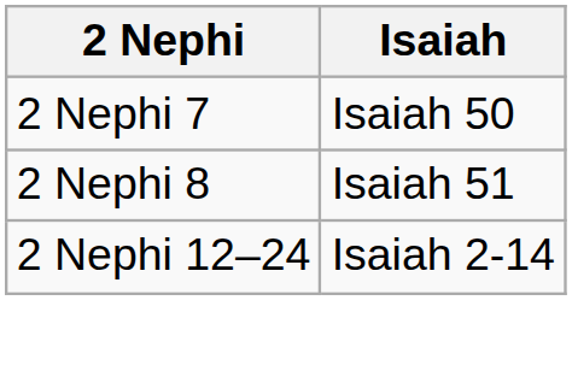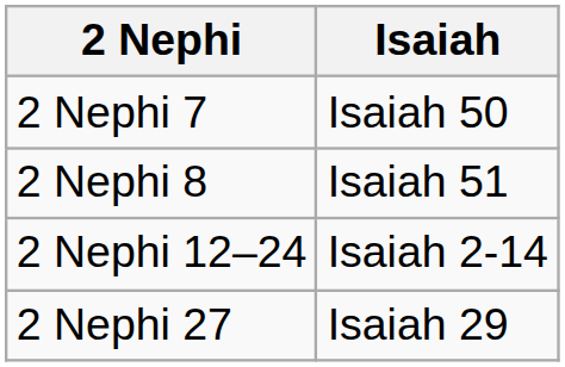 <table class="wikitable">
 <tr>
 <th>2 Nephi</th>
 <th>Isaiah</th>
 </tr>
 <tr>
 <td>2 Nephi 7</td>
 <td>Isaiah 50</td>
 </tr>
 <tr>
 <td>2 Nephi 8</td>
 <td>Isaiah 51</td>
 </tr>
 <tr>
 <td>2 Nephi 12–24</td>
 <td>Isaiah 2-14</td>
 </tr>
+<tr>
+<td>2 Nephi 27</td>
+<td>Isaiah 29</td>
+</tr>
 </table>
